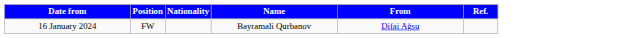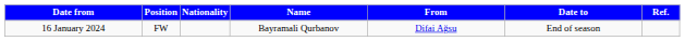 <table class="wikitable" style="text-align:center; font-size:90%; ">
 <tr>
 <th style="background:#0000ff; color:#FFFFFF; width:200px;">Date from</th>
 <th style="background:#0000ff; color:#FFFFFF; width:50px;">Position</th>
 <th style="background:#0000ff; color:#FFFFFF; width:50px;">Nationality</th>
 <th style="background:#0000ff; color:#FFFFFF; width:200px;">Name</th>
 <th style="background:#0000ff; color:#FFFFFF; width:200px;">From</th>
+<th style="background:#0000ff; color:#FFFFFF; width:200px;">Date to</th>
 <th style="background:#0000ff; color:#FFFFFF; width:50px;">Ref.</th>
 </tr>
 <tr>
 <td>16 January 2024</td>
 <td>FW</td>
 <td></td>
 <td>Bayramali Qurbanov</td>
 <td><a href='#'>Difai Ağsu</a></td>
+<td>End of season</td>
 <td></td>
 </tr>
 </table>
